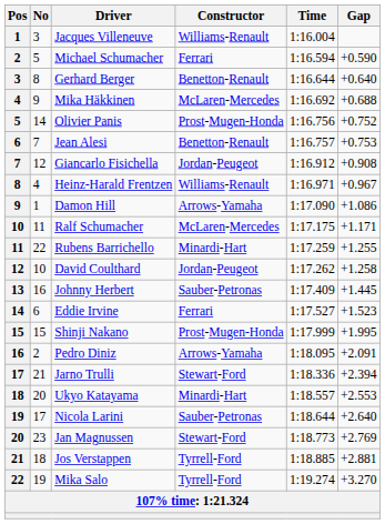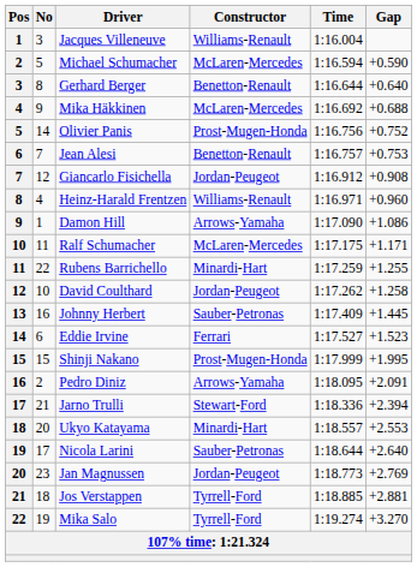 <table class="wikitable sortable" style="font-size: 95%;">
 <tr>
 <th>Pos</th>
 <th>No</th>
 <th>Driver</th>
 <th>Constructor</th>
 <th>Time</th>
 <th>Gap</th>
 </tr>
 <tr>
 <th>1</th>
 <td>3</td>
 <td> <a href='#'>Jacques Villeneuve</a></td>
 <td><a href='#'>Williams</a>-<a href='#'>Renault</a></td>
 <td>1:16.004</td>
 <td></td>
 </tr>
 <tr>
 <th>2</th>
 <td>5</td>
 <td> <a href='#'>Michael Schumacher</a></td>
-<td><a href='#'>Ferrari</a></td>
+<td><a href='#'>McLaren</a>-<a href='#'>Mercedes</a></td>
 <td>1:16.594</td>
 <td>+0.590</td>
 </tr>
 <tr>
 <th>3</th>
 <td>8</td>
 <td> <a href='#'>Gerhard Berger</a></td>
 <td><a href='#'>Benetton</a>-<a href='#'>Renault</a></td>
 <td>1:16.644</td>
 <td>+0.640</td>
 </tr>
 <tr>
 <th>4</th>
 <td>9</td>
 <td> <a href='#'>Mika Häkkinen</a></td>
 <td><a href='#'>McLaren</a>-<a href='#'>Mercedes</a></td>
 <td>1:16.692</td>
 <td>+0.688</td>
 </tr>
 <tr>
 <th>5</th>
 <td>14</td>
 <td> <a href='#'>Olivier Panis</a></td>
 <td><a href='#'>Prost</a>-<a href='#'>Mugen-Honda</a></td>
 <td>1:16.756</td>
 <td>+0.752</td>
 </tr>
 <tr>
 <th>6</th>
 <td>7</td>
 <td> <a href='#'>Jean Alesi</a></td>
 <td><a href='#'>Benetton</a>-<a href='#'>Renault</a></td>
 <td>1:16.757</td>
 <td>+0.753</td>
 </tr>
 <tr>
 <th>7</th>
 <td>12</td>
 <td> <a href='#'>Giancarlo Fisichella</a></td>
 <td><a href='#'>Jordan</a>-<a href='#'>Peugeot</a></td>
 <td>1:16.912</td>
 <td>+0.908</td>
 </tr>
 <tr>
 <th>8</th>
 <td>4</td>
 <td> <a href='#'>Heinz-Harald Frentzen</a></td>
 <td><a href='#'>Williams</a>-<a href='#'>Renault</a></td>
 <td>1:16.971</td>
-<td>+0.967</td>
+<td>+0.960</td>
 </tr>
 <tr>
 <th>9</th>
 <td>1</td>
 <td> <a href='#'>Damon Hill</a></td>
 <td><a href='#'>Arrows</a>-<a href='#'>Yamaha</a></td>
 <td>1:17.090</td>
 <td>+1.086</td>
 </tr>
 <tr>
 <th>10</th>
 <td>11</td>
 <td> <a href='#'>Ralf Schumacher</a></td>
 <td><a href='#'>McLaren</a>-<a href='#'>Mercedes</a></td>
 <td>1:17.175</td>
 <td>+1.171</td>
 </tr>
 <tr>
 <th>11</th>
 <td>22</td>
 <td> <a href='#'>Rubens Barrichello</a></td>
 <td><a href='#'>Minardi</a>-<a href='#'>Hart</a></td>
 <td>1:17.259</td>
 <td>+1.255</td>
 </tr>
 <tr>
 <th>12</th>
 <td>10</td>
 <td> <a href='#'>David Coulthard</a></td>
 <td><a href='#'>Jordan</a>-<a href='#'>Peugeot</a></td>
 <td>1:17.262</td>
 <td>+1.258</td>
 </tr>
 <tr>
 <th>13</th>
 <td>16</td>
 <td> <a href='#'>Johnny Herbert</a></td>
 <td><a href='#'>Sauber</a>-<a href='#'>Petronas</a></td>
 <td>1:17.409</td>
 <td>+1.445</td>
 </tr>
 <tr>
 <th>14</th>
 <td>6</td>
 <td> <a href='#'>Eddie Irvine</a></td>
 <td><a href='#'>Ferrari</a></td>
 <td>1:17.527</td>
 <td>+1.523</td>
 </tr>
 <tr>
 <th>15</th>
 <td>15</td>
 <td> <a href='#'>Shinji Nakano</a></td>
 <td><a href='#'>Prost</a>-<a href='#'>Mugen-Honda</a></td>
 <td>1:17.999</td>
 <td>+1.995</td>
 </tr>
 <tr>
 <th>16</th>
 <td>2</td>
 <td> <a href='#'>Pedro Diniz</a></td>
 <td><a href='#'>Arrows</a>-<a href='#'>Yamaha</a></td>
 <td>1:18.095</td>
 <td>+2.091</td>
 </tr>
 <tr>
 <th>17</th>
 <td>21</td>
 <td> <a href='#'>Jarno Trulli</a></td>
 <td><a href='#'>Stewart</a>-<a href='#'>Ford</a></td>
 <td>1:18.336</td>
 <td>+2.394</td>
 </tr>
 <tr>
 <th>18</th>
 <td>20</td>
 <td> <a href='#'>Ukyo Katayama</a></td>
 <td><a href='#'>Minardi</a>-<a href='#'>Hart</a></td>
 <td>1:18.557</td>
 <td>+2.553</td>
 </tr>
 <tr>
 <th>19</th>
 <td>17</td>
 <td> <a href='#'>Nicola Larini</a></td>
 <td><a href='#'>Sauber</a>-<a href='#'>Petronas</a></td>
 <td>1:18.644</td>
 <td>+2.640</td>
 </tr>
 <tr>
 <th>20</th>
 <td>23</td>
 <td> <a href='#'>Jan Magnussen</a></td>
-<td><a href='#'>Stewart</a>-<a href='#'>Ford</a></td>
+<td><a href='#'>Jordan</a>-<a href='#'>Peugeot</a></td>
 <td>1:18.773</td>
 <td>+2.769</td>
 </tr>
 <tr>
 <th>21</th>
 <td>18</td>
 <td> <a href='#'>Jos Verstappen</a></td>
 <td><a href='#'>Tyrrell</a>-<a href='#'>Ford</a></td>
 <td>1:18.885</td>
 <td>+2.881</td>
 </tr>
 <tr>
 <th>22</th>
 <td>19</td>
 <td> <a href='#'>Mika Salo</a></td>
 <td><a href='#'>Tyrrell</a>-<a href='#'>Ford</a></td>
 <td>1:19.274</td>
 <td>+3.270</td>
 </tr>
 <tr>
 <th colspan="6"><a href='#'>107% time</a>: 1:21.324</th>
 </tr>
 <tr>
 <th colspan="7"></th>
 </tr>
 </table>
